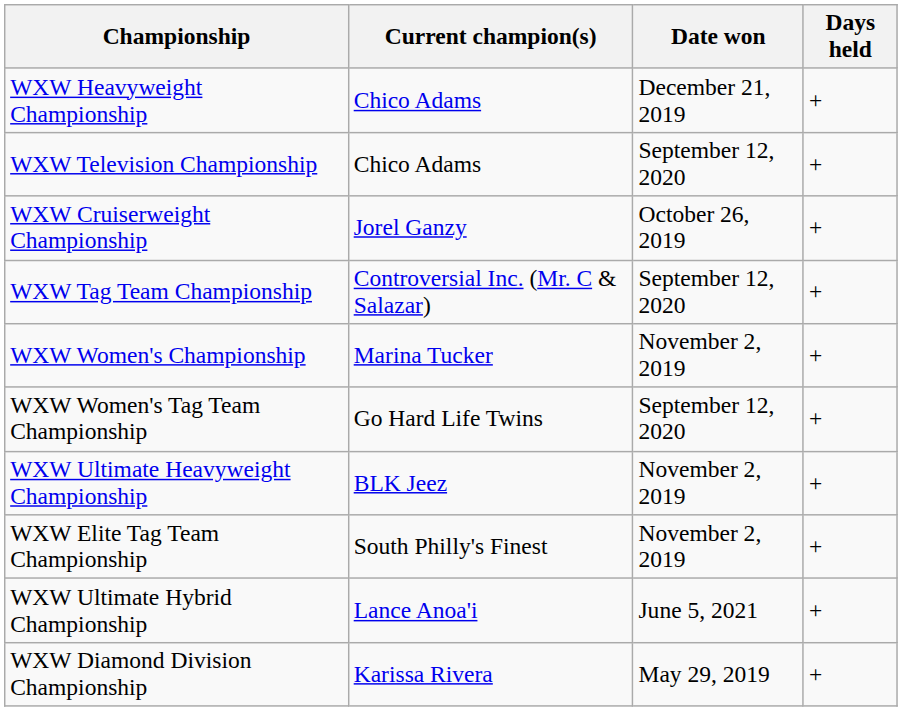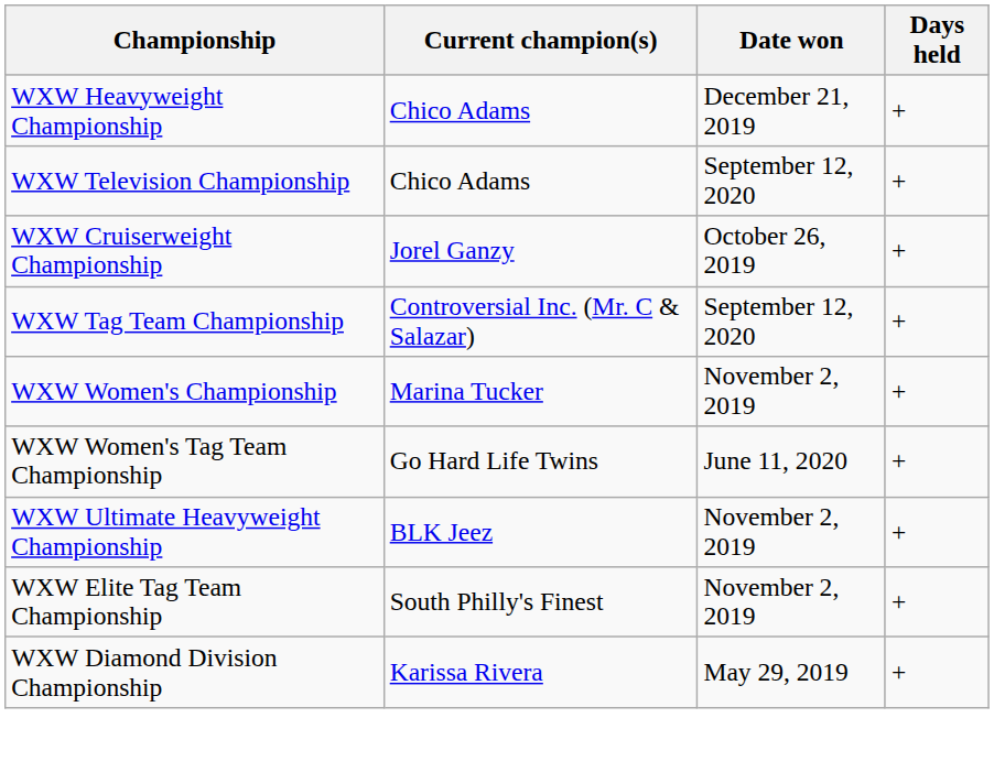 <table class="wikitable">
 <tr>
 <th><strong>Championship</strong></th>
 <th><strong>Current champion(s)</strong></th>
 <th><strong>Date won</strong></th>
 <th><strong>Days held</strong></th>
 </tr>
 <tr>
 <td><a href='#'>WXW Heavyweight Championship</a></td>
 <td><a href='#'>Chico Adams</a></td>
 <td>December 21, 2019</td>
 <td>+</td>
 </tr>
 <tr>
 <td><a href='#'>WXW Television Championship</a></td>
 <td>Chico Adams</td>
 <td>September 12, 2020</td>
 <td>+</td>
 </tr>
 <tr>
 <td><a href='#'>WXW Cruiserweight Championship</a></td>
 <td><a href='#'>Jorel Ganzy</a></td>
 <td>October 26, 2019</td>
 <td>+</td>
 </tr>
 <tr>
 <td><a href='#'>WXW Tag Team Championship</a></td>
 <td><a href='#'>Controversial Inc.</a> (<a href='#'>Mr. C</a> & <a href='#'>Salazar</a>)</td>
 <td>September 12, 2020</td>
 <td>+</td>
 </tr>
 <tr>
 <td><a href='#'>WXW Women's Championship</a></td>
 <td><a href='#'>Marina Tucker</a></td>
 <td>November 2, 2019</td>
 <td>+</td>
 </tr>
 <tr>
 <td>WXW Women's Tag Team Championship</td>
 <td>Go Hard Life Twins<br> </td>
-<td>September 12, 2020</td>
+<td>June 11, 2020</td>
 <td>+</td>
 </tr>
 <tr>
 <td><a href='#'>WXW Ultimate Heavyweight Championship</a></td>
 <td><a href='#'>BLK Jeez</a></td>
 <td>November 2, 2019</td>
 <td>+</td>
 </tr>
 <tr>
 <td>WXW Elite Tag Team Championship</td>
 <td>South Philly's Finest<br> </td>
 <td>November 2, 2019</td>
 <td>+</td>
 </tr>
 <tr>
-<td>WXW Ultimate Hybrid Championship</td>
-<td><a href='#'>Lance Anoa'i</a></td>
-<td>June 5, 2021</td>
-<td>+</td>
-</tr>
-<tr>
 <td>WXW Diamond Division Championship</td>
 <td><a href='#'>Karissa Rivera</a></td>
 <td>May 29, 2019</td>
 <td>+</td>
 </tr>
 </table>
